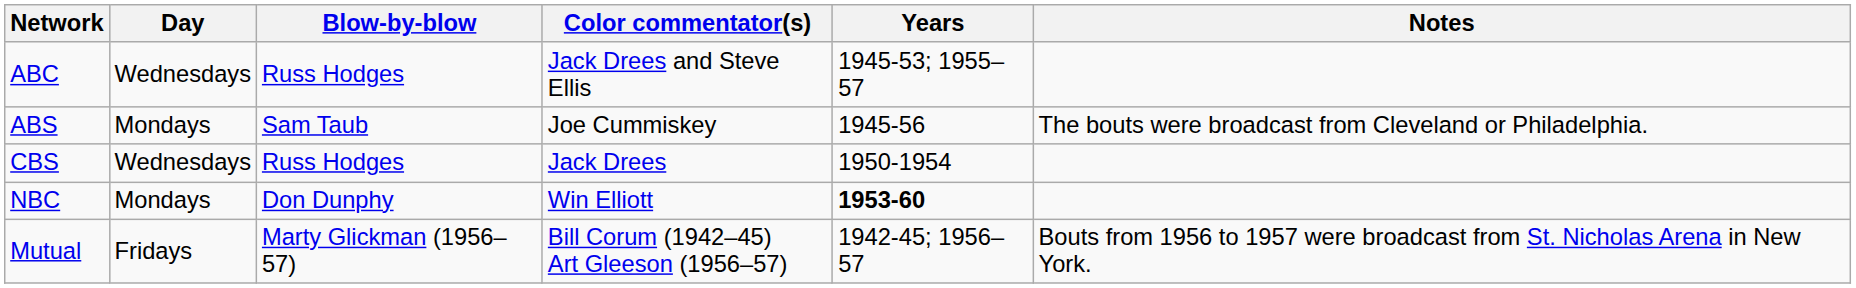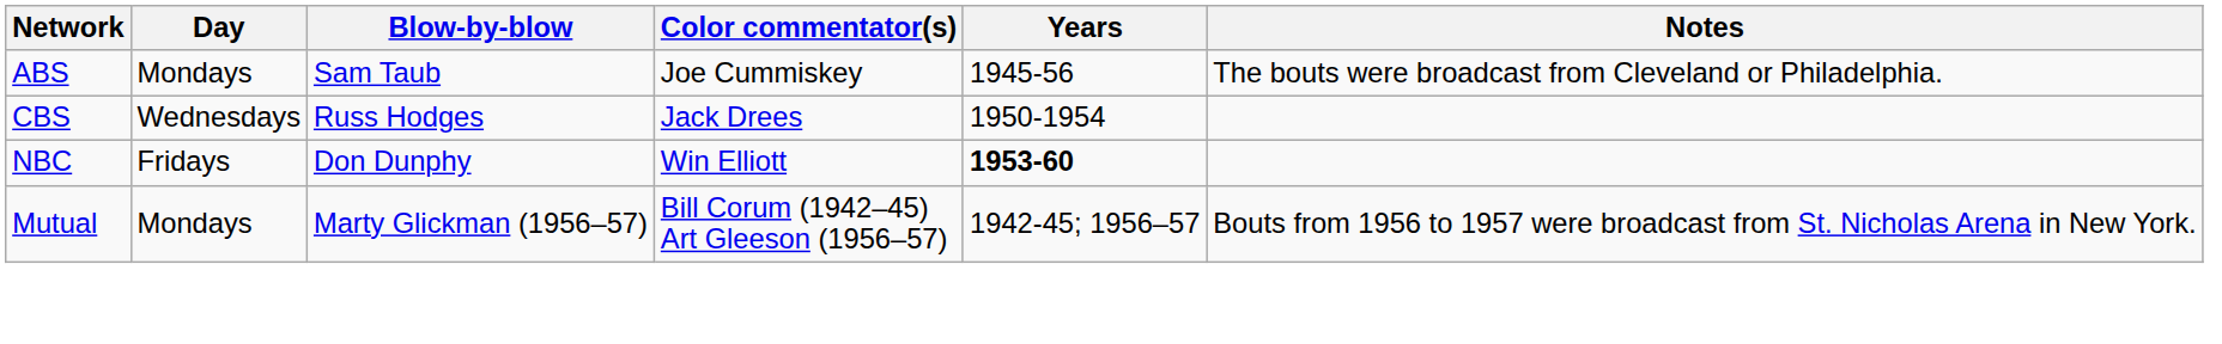 <table class="wikitable">
 <tr>
 <th>Network</th>
 <th>Day</th>
 <th><a href='#'>Blow-by-blow</a></th>
 <th><a href='#'>Color commentator</a>(s)</th>
 <th>Years</th>
 <th>Notes</th>
-</tr>
-<tr>
-<td><a href='#'>ABC</a></td>
-<td>Wednesdays</td>
-<td><a href='#'>Russ Hodges</a></td>
-<td><a href='#'>Jack Drees</a> and Steve Ellis</td>
-<td>1945-53; 1955–57</td>
-<td></td>
 </tr>
 <tr>
 <td><a href='#'>ABS</a></td>
 <td>Mondays</td>
 <td><a href='#'>Sam Taub</a></td>
 <td>Joe Cummiskey</td>
 <td>1945-56</td>
 <td>The bouts were broadcast from Cleveland or Philadelphia.</td>
 </tr>
 <tr>
 <td><a href='#'>CBS</a></td>
 <td>Wednesdays</td>
 <td><a href='#'>Russ Hodges</a></td>
 <td><a href='#'>Jack Drees</a></td>
 <td>1950-1954</td>
 <td></td>
 </tr>
 <tr>
 <td><a href='#'>NBC</a></td>
-<td>Mondays</td>
+<td>Fridays</td>
 <td><a href='#'>Don Dunphy</a></td>
 <td><a href='#'>Win Elliott</a></td>
 <td><strong>1953-60</strong></td>
 <td></td>
 </tr>
 <tr>
 <td><a href='#'>Mutual</a></td>
-<td>Fridays</td>
+<td>Mondays</td>
 <td><a href='#'>Marty Glickman</a> (1956–57)</td>
 <td><a href='#'>Bill Corum</a> (1942–45)<br><a href='#'>Art Gleeson</a> (1956–57)</td>
 <td>1942-45; 1956–57</td>
 <td>Bouts from 1956 to 1957 were broadcast from <a href='#'>St. Nicholas Arena</a> in New York.</td>
 </tr>
 </table>
